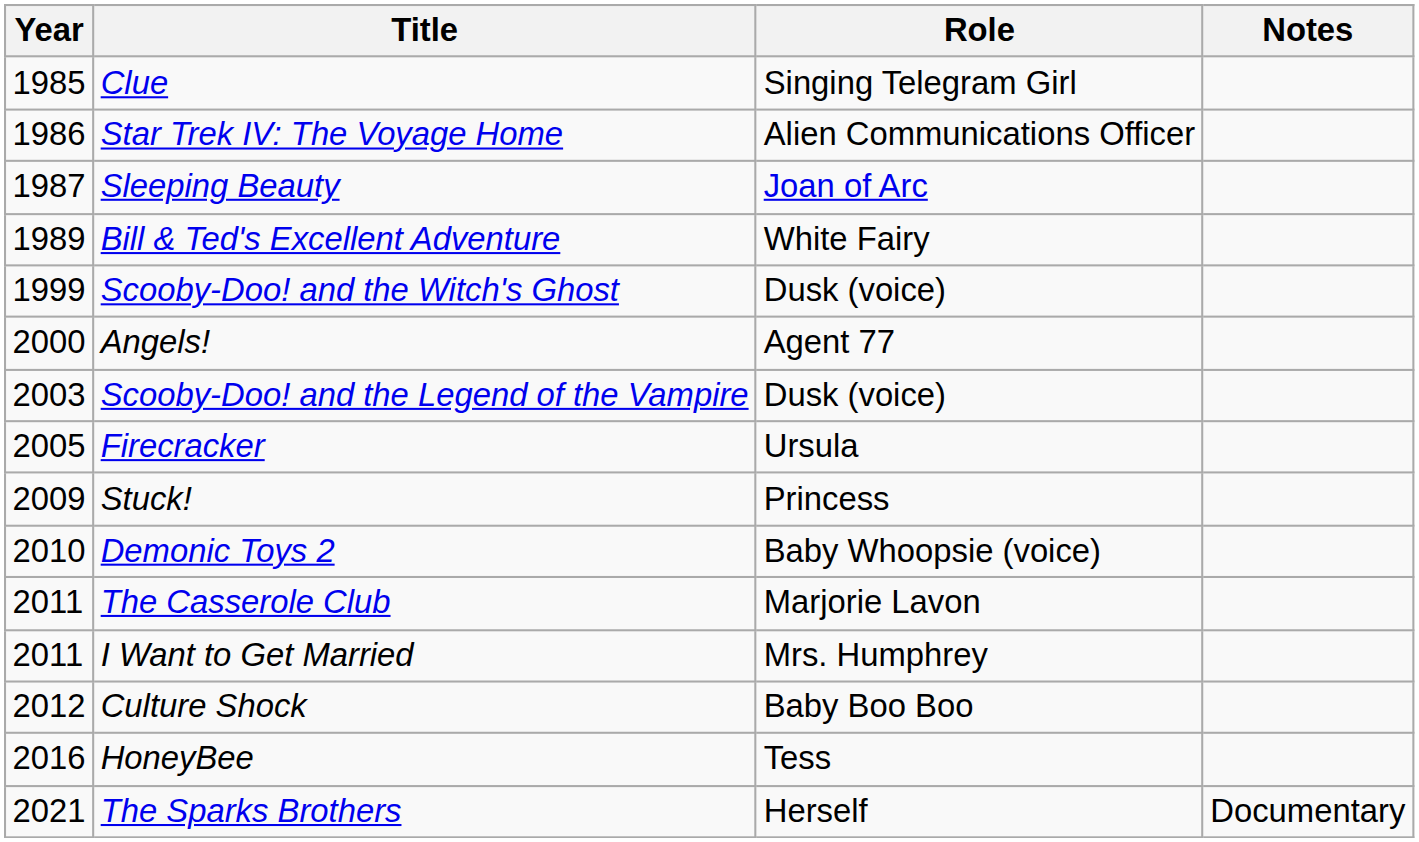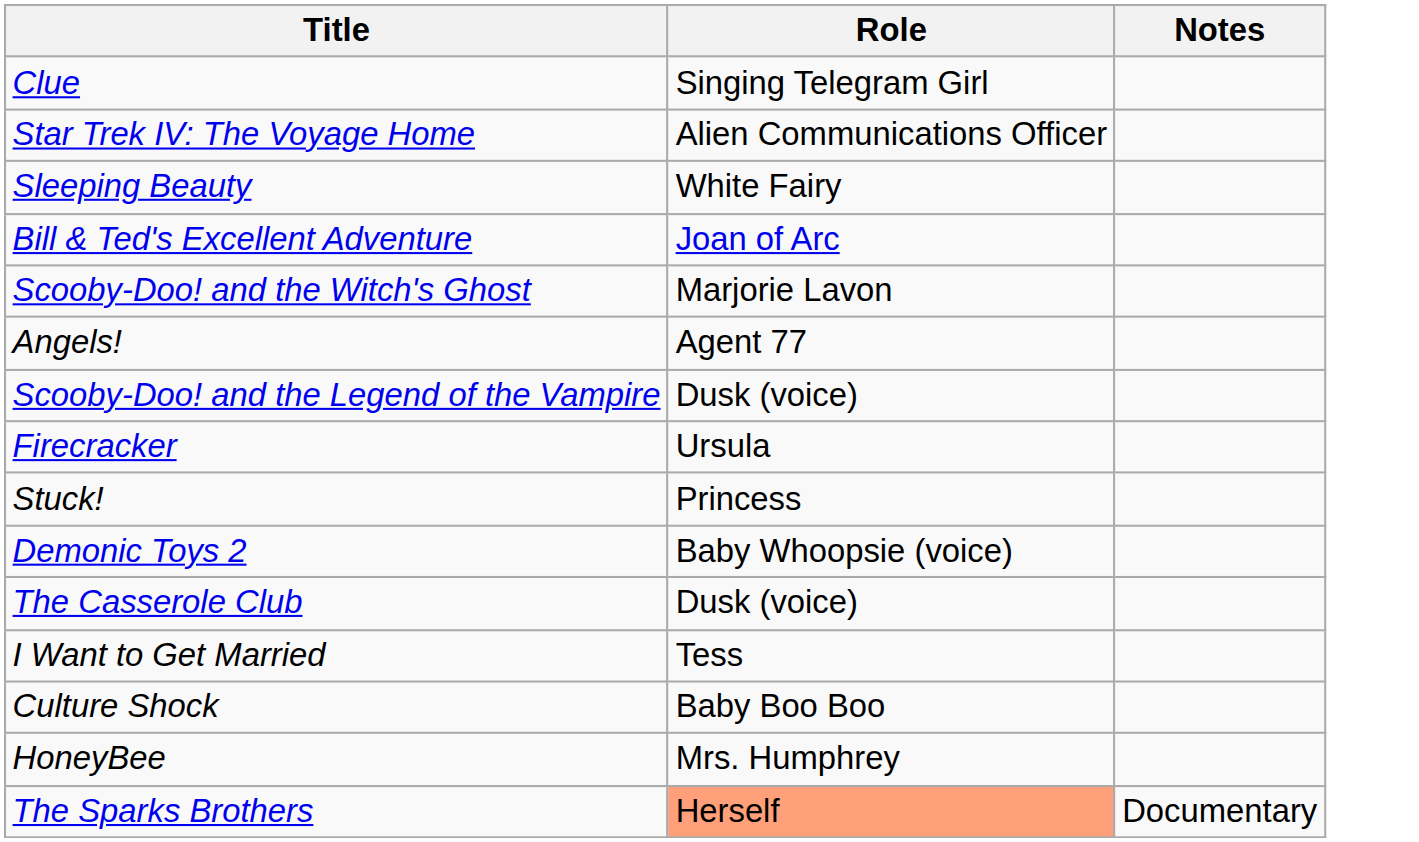 <table class="wikitable sortable">
 <tr>
-<th>Year</th>
 <th>Title</th>
 <th>Role</th>
 <th>Notes</th>
 </tr>
 <tr>
-<td>1985</td>
 <td><em><a href='#'>Clue</a></em></td>
 <td>Singing Telegram Girl</td>
 <td></td>
 </tr>
 <tr>
-<td>1986</td>
 <td><em><a href='#'>Star Trek IV: The Voyage Home</a></em></td>
 <td>Alien Communications Officer</td>
 <td></td>
 </tr>
 <tr>
-<td>1987</td>
 <td><em><a href='#'>Sleeping Beauty</a></em></td>
+<td>White Fairy</td>
+<td></td>
+</tr>
+<tr>
+<td><em><a href='#'>Bill & Ted's Excellent Adventure</a></em></td>
 <td><a href='#'>Joan of Arc</a></td>
 <td></td>
 </tr>
 <tr>
-<td>1989</td>
-<td><em><a href='#'>Bill & Ted's Excellent Adventure</a></em></td>
-<td>White Fairy</td>
+<td><em><a href='#'>Scooby-Doo! and the Witch's Ghost</a></em></td>
+<td>Marjorie Lavon</td>
 <td></td>
 </tr>
 <tr>
-<td>1999</td>
-<td><em><a href='#'>Scooby-Doo! and the Witch's Ghost</a></em></td>
-<td>Dusk (voice)</td>
-<td></td>
-</tr>
-<tr>
-<td>2000</td>
 <td><em>Angels!</em></td>
 <td>Agent 77</td>
 <td></td>
 </tr>
 <tr>
-<td>2003</td>
 <td><em><a href='#'>Scooby-Doo! and the Legend of the Vampire</a></em></td>
 <td>Dusk (voice)</td>
 <td></td>
 </tr>
 <tr>
-<td>2005</td>
 <td><em><a href='#'>Firecracker</a></em></td>
 <td>Ursula</td>
 <td></td>
 </tr>
 <tr>
-<td>2009</td>
 <td><em>Stuck!</em></td>
 <td>Princess</td>
 <td></td>
 </tr>
 <tr>
-<td>2010</td>
 <td><em><a href='#'>Demonic Toys 2</a></em></td>
 <td>Baby Whoopsie (voice)</td>
 <td></td>
 </tr>
 <tr>
-<td>2011</td>
 <td><em><a href='#'>The Casserole Club</a></em></td>
-<td>Marjorie Lavon</td>
+<td>Dusk (voice)</td>
 <td></td>
 </tr>
 <tr>
-<td>2011</td>
 <td><em>I Want to Get Married</em></td>
-<td>Mrs. Humphrey</td>
+<td>Tess</td>
 <td></td>
 </tr>
 <tr>
-<td>2012</td>
 <td><em>Culture Shock</em></td>
 <td>Baby Boo Boo</td>
 <td></td>
 </tr>
 <tr>
-<td>2016</td>
 <td><em>HoneyBee</em></td>
-<td>Tess</td>
+<td>Mrs. Humphrey</td>
 <td></td>
 </tr>
 <tr>
-<td>2021</td>
 <td><em><a href='#'>The Sparks Brothers</a></em></td>
-<td>Herself</td>
+<td style="background: lightsalmon;">Herself</td>
 <td>Documentary</td>
 </tr>
 </table>
